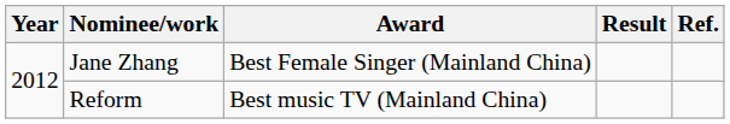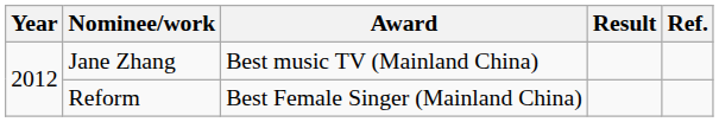 <table class="wikitable">
 <tr>
 <th>Year</th>
 <th>Nominee/work</th>
 <th>Award</th>
 <th><strong>Result</strong></th>
 <th>Ref.</th>
 </tr>
 <tr>
 <td rowspan="2">2012</td>
 <td>Jane Zhang</td>
-<td>Best Female Singer (Mainland China)</td>
+<td>Best music TV (Mainland China)</td>
 <td></td>
 <td></td>
 </tr>
 <tr>
 <td>Reform</td>
-<td>Best music TV (Mainland China)</td>
+<td>Best Female Singer (Mainland China)</td>
 <td></td>
 <td></td>
 </tr>
 </table>
